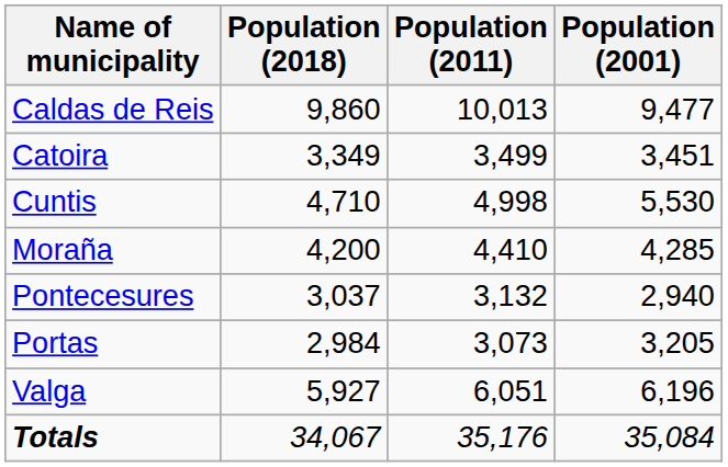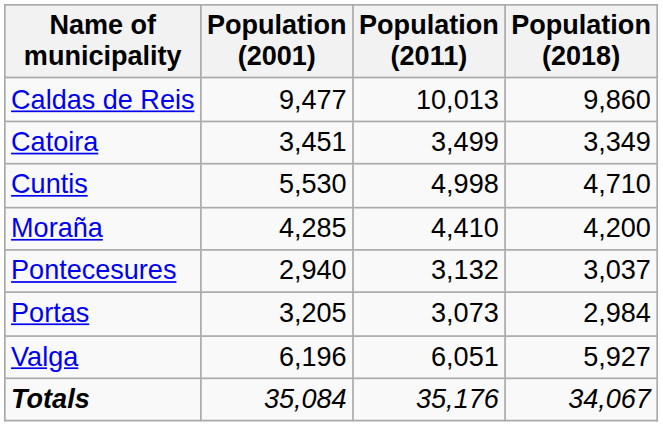 <table class="wikitable sortable">
 <tr>
 <th>Name of<br>municipality</th>
+<th>Population<br>(2001)</th>
+<th>Population<br>(2011)</th>
 <th>Population<br>(2018)</th>
-<th>Population<br>(2011)</th>
-<th>Population<br>(2001)</th>
 </tr>
 <tr>
 <td><a href='#'>Caldas de Reis</a></td>
+<td align="right">9,477</td>
+<td align="right">10,013</td>
 <td align="right">9,860</td>
-<td align="right">10,013</td>
-<td align="right">9,477</td>
 </tr>
 <tr>
 <td><a href='#'>Catoira</a></td>
+<td align="right">3,451</td>
+<td align="right">3,499</td>
 <td align="right">3,349</td>
-<td align="right">3,499</td>
-<td align="right">3,451</td>
 </tr>
 <tr>
 <td><a href='#'>Cuntis</a></td>
+<td align="right">5,530</td>
+<td align="right">4,998</td>
 <td align="right">4,710</td>
-<td align="right">4,998</td>
-<td align="right">5,530</td>
 </tr>
 <tr>
 <td><a href='#'>Moraña</a></td>
+<td align="right">4,285</td>
+<td align="right">4,410</td>
 <td align="right">4,200</td>
-<td align="right">4,410</td>
-<td align="right">4,285</td>
 </tr>
 <tr>
 <td><a href='#'>Pontecesures</a></td>
+<td align="right">2,940</td>
+<td align="right">3,132</td>
 <td align="right">3,037</td>
-<td align="right">3,132</td>
-<td align="right">2,940</td>
 </tr>
 <tr>
 <td><a href='#'>Portas</a></td>
+<td align="right">3,205</td>
+<td align="right">3,073</td>
 <td align="right">2,984</td>
-<td align="right">3,073</td>
-<td align="right">3,205</td>
 </tr>
 <tr>
 <td><a href='#'>Valga</a></td>
+<td align="right">6,196</td>
+<td align="right">6,051</td>
 <td align="right">5,927</td>
-<td align="right">6,051</td>
-<td align="right">6,196</td>
 </tr>
 <tr>
 <td><strong><em>Totals</em></strong></td>
+<td align="right"><em>35,084</em></td>
+<td align="right"><em>35,176</em></td>
 <td align="right"><em>34,067</em></td>
-<td align="right"><em>35,176</em></td>
-<td align="right"><em>35,084</em></td>
 </tr>
 </table>
